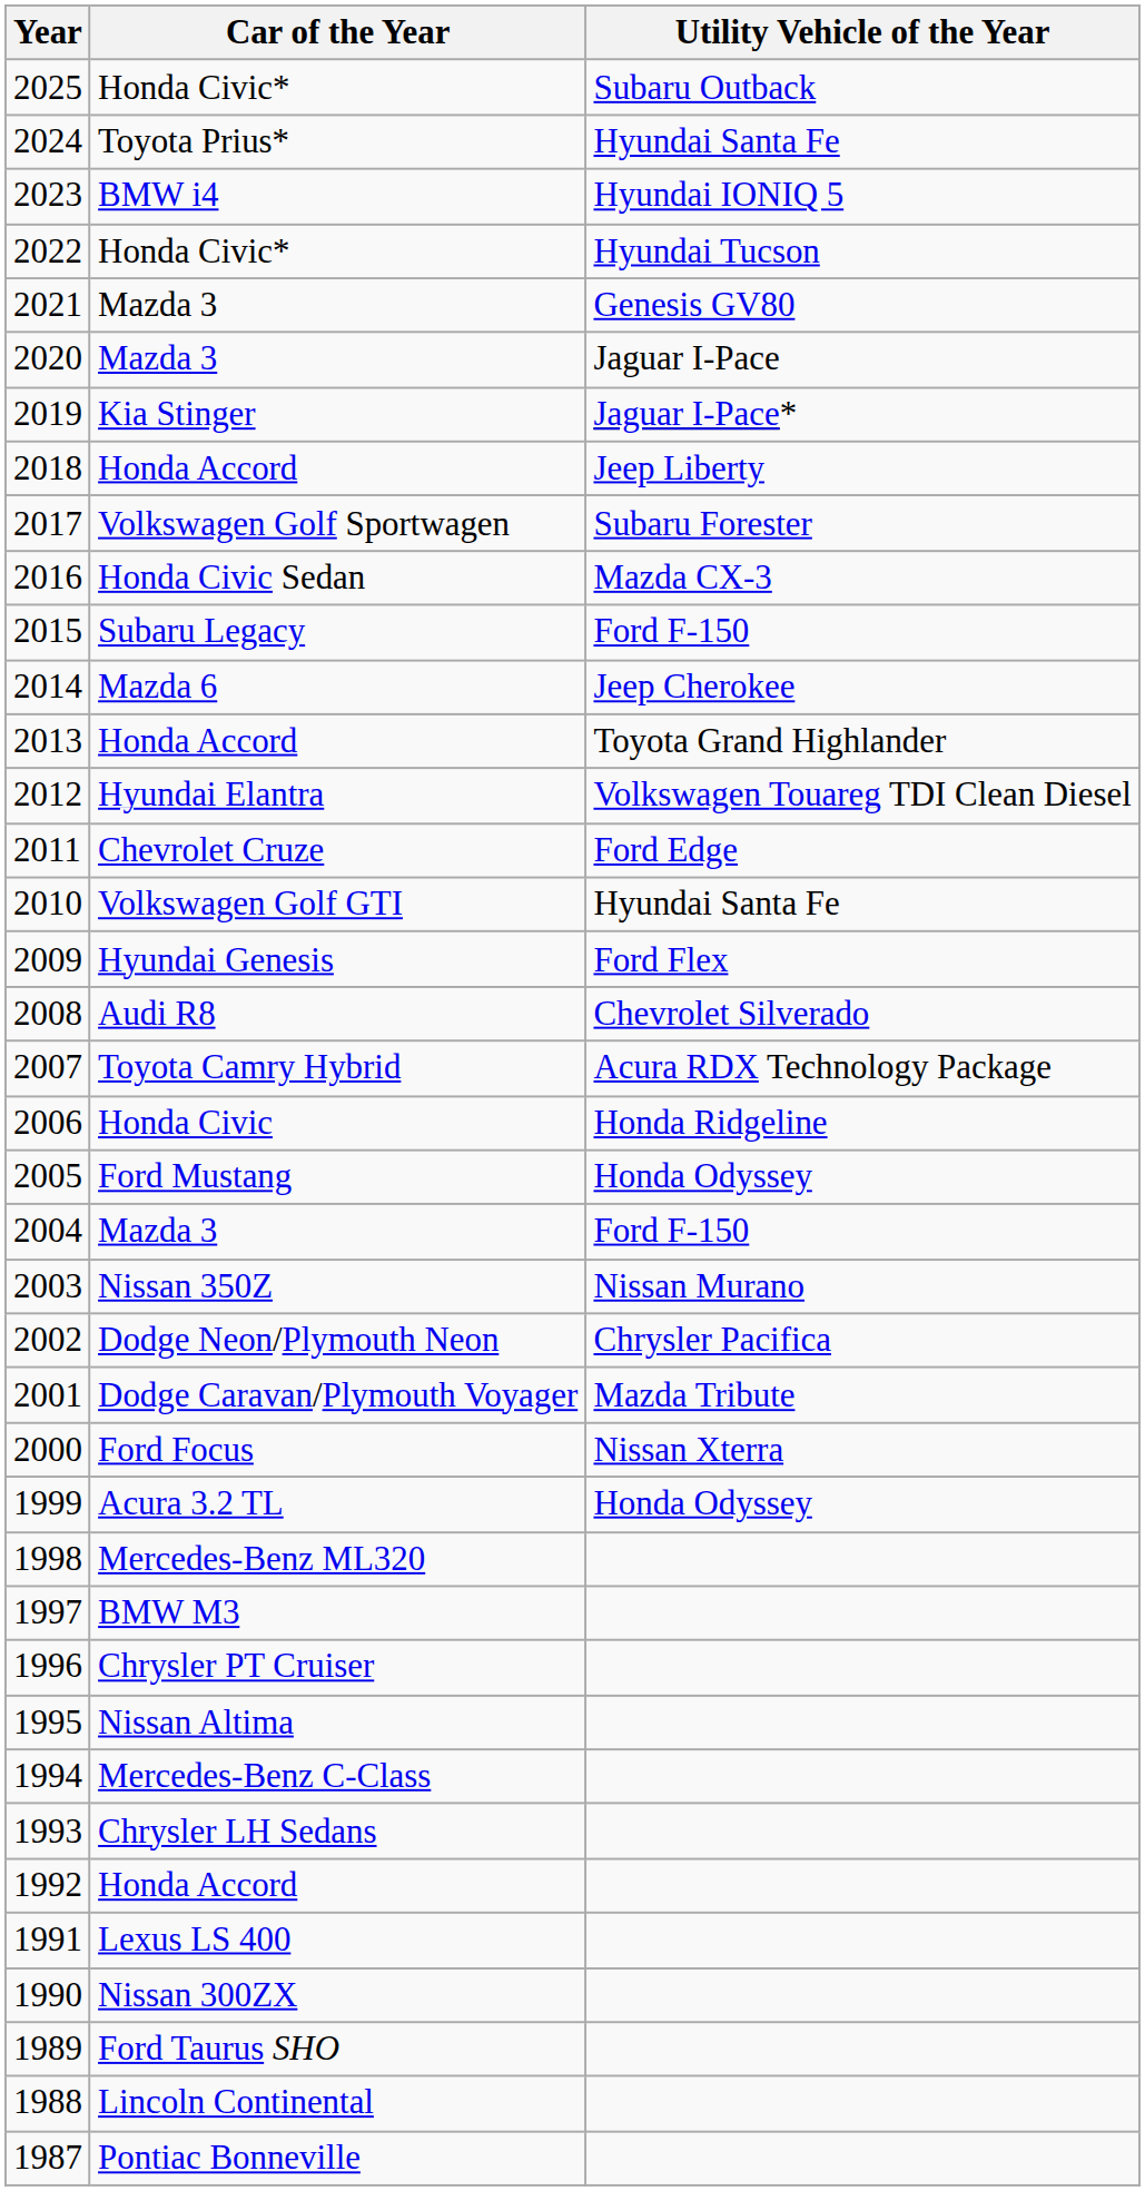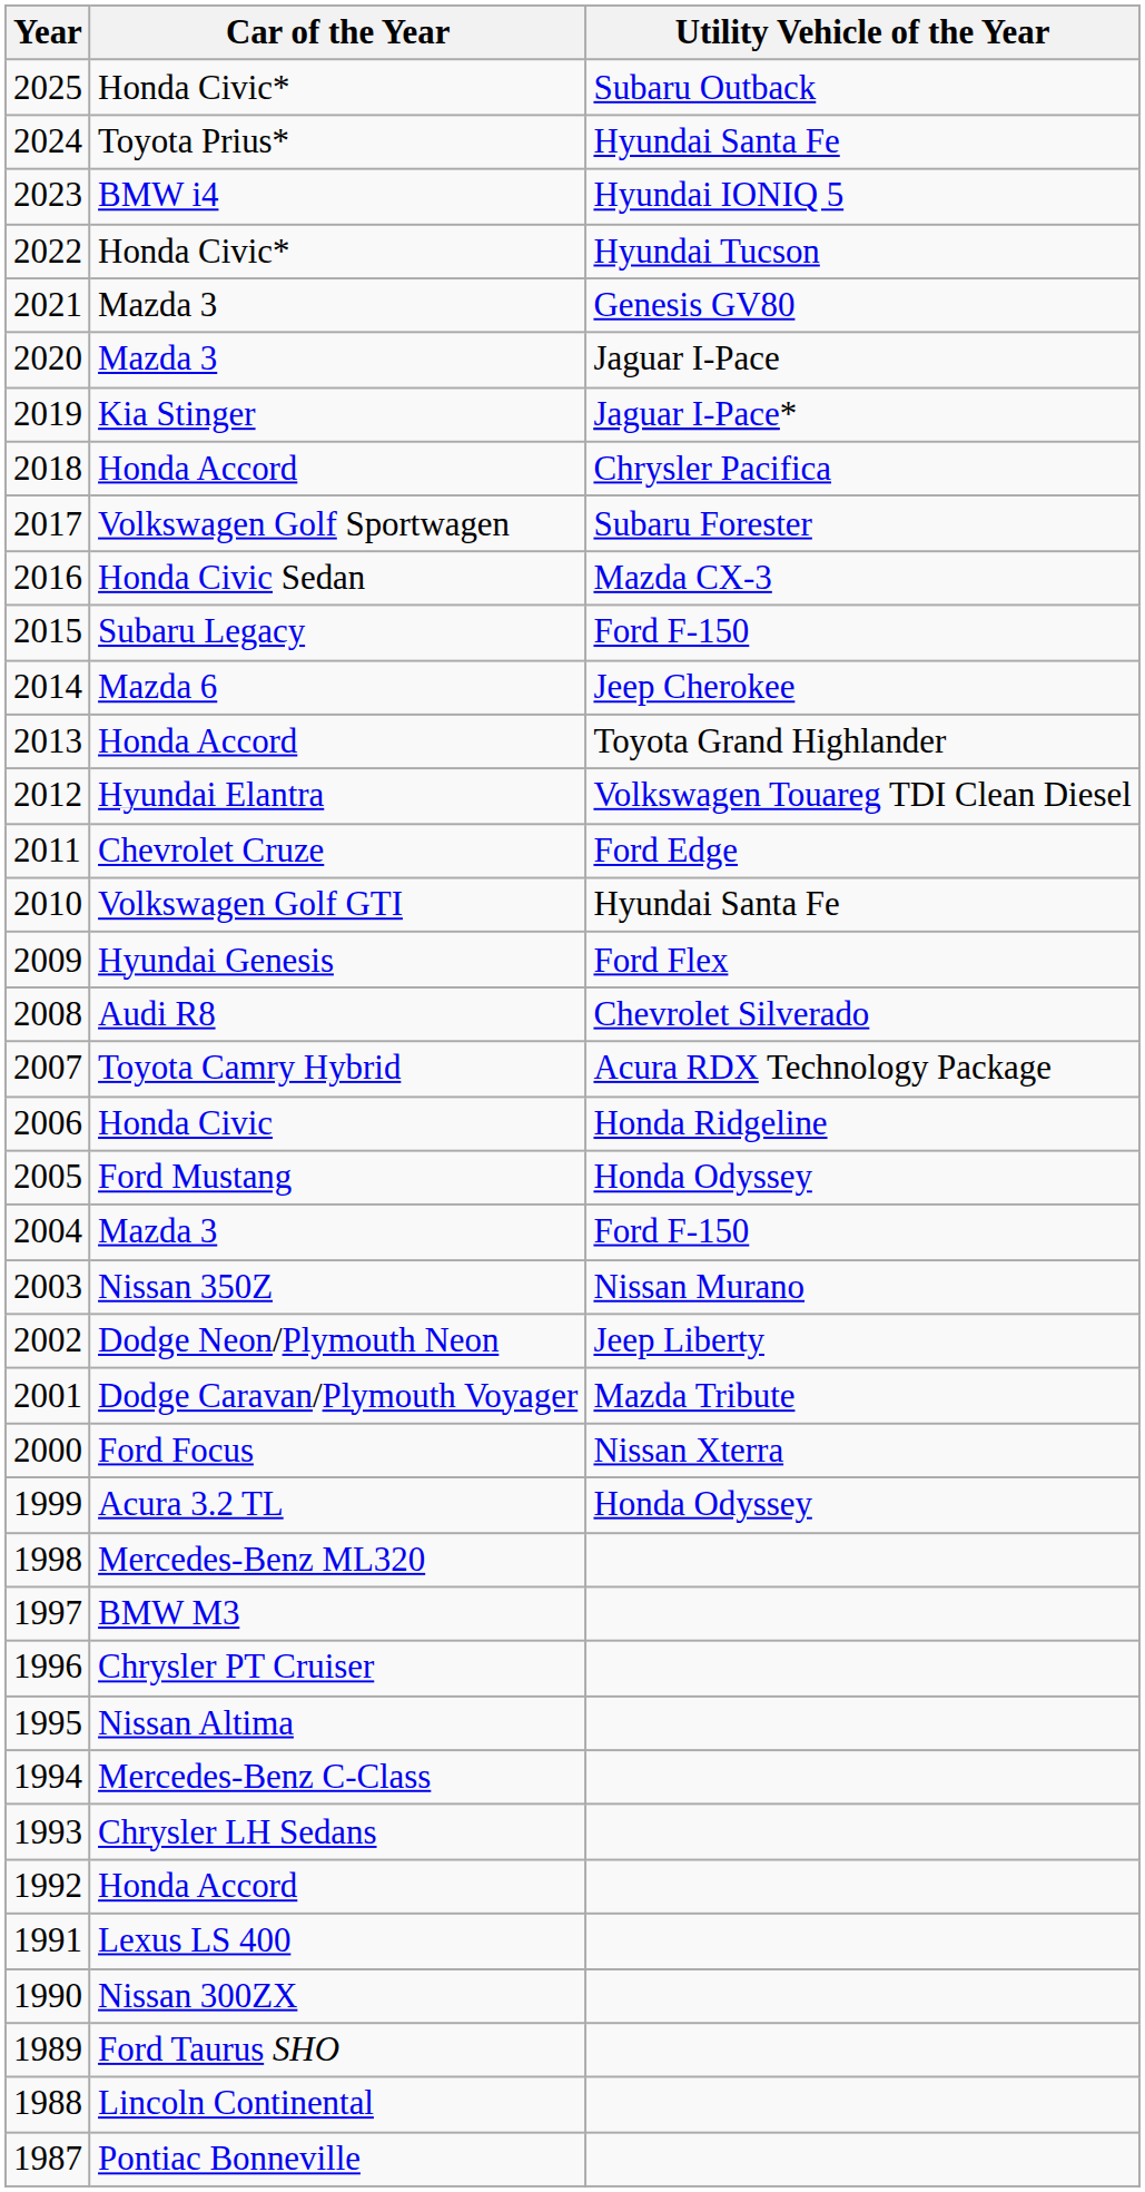 <table class="wikitable sortable">
 <tr>
 <th>Year</th>
 <th>Car of the Year</th>
 <th>Utility Vehicle of the Year</th>
 </tr>
 <tr>
 <td>2025</td>
 <td>Honda Civic*</td>
 <td><a href='#'>Subaru Outback</a></td>
 </tr>
 <tr>
 <td>2024</td>
 <td>Toyota Prius*</td>
 <td><a href='#'>Hyundai Santa Fe</a></td>
 </tr>
 <tr>
 <td>2023</td>
 <td><a href='#'>BMW i4</a></td>
 <td><a href='#'>Hyundai IONIQ 5</a></td>
 </tr>
 <tr>
 <td>2022</td>
 <td>Honda Civic*</td>
 <td><a href='#'>Hyundai Tucson</a></td>
 </tr>
 <tr>
 <td>2021</td>
 <td>Mazda 3</td>
 <td><a href='#'>Genesis GV80</a></td>
 </tr>
 <tr>
 <td>2020</td>
 <td><a href='#'>Mazda 3</a></td>
 <td>Jaguar I-Pace</td>
 </tr>
 <tr>
 <td>2019</td>
 <td><a href='#'>Kia Stinger</a></td>
 <td><u><a href='#'>Jaguar I-Pace</a></u>*</td>
 </tr>
 <tr>
 <td>2018</td>
 <td><a href='#'>Honda Accord</a></td>
-<td><a href='#'>Jeep Liberty</a></td>
+<td><a href='#'>Chrysler Pacifica</a></td>
 </tr>
 <tr>
 <td>2017</td>
 <td><a href='#'>Volkswagen Golf</a> Sportwagen</td>
 <td><a href='#'>Subaru Forester</a></td>
 </tr>
 <tr>
 <td>2016</td>
 <td><a href='#'>Honda Civic</a> Sedan</td>
 <td><a href='#'>Mazda CX-3</a></td>
 </tr>
 <tr>
 <td>2015</td>
 <td><a href='#'>Subaru Legacy</a></td>
 <td><a href='#'>Ford F-150</a></td>
 </tr>
 <tr>
 <td>2014</td>
 <td><a href='#'>Mazda 6</a></td>
 <td><a href='#'>Jeep Cherokee</a></td>
 </tr>
 <tr>
 <td>2013</td>
 <td><a href='#'>Honda Accord</a></td>
 <td>Toyota Grand Highlander</td>
 </tr>
 <tr>
 <td>2012</td>
 <td><a href='#'>Hyundai Elantra</a></td>
 <td><a href='#'>Volkswagen Touareg</a> TDI Clean Diesel</td>
 </tr>
 <tr>
 <td>2011</td>
 <td><a href='#'>Chevrolet Cruze</a></td>
 <td><a href='#'>Ford Edge</a></td>
 </tr>
 <tr>
 <td>2010</td>
 <td><a href='#'>Volkswagen Golf GTI</a></td>
 <td>Hyundai Santa Fe</td>
 </tr>
 <tr>
 <td>2009</td>
 <td><a href='#'>Hyundai Genesis</a></td>
 <td><a href='#'>Ford Flex</a></td>
 </tr>
 <tr>
 <td>2008</td>
 <td><a href='#'>Audi R8</a></td>
 <td><a href='#'>Chevrolet Silverado</a></td>
 </tr>
 <tr>
 <td>2007</td>
 <td><a href='#'>Toyota Camry Hybrid</a></td>
 <td><a href='#'>Acura RDX</a> Technology Package</td>
 </tr>
 <tr>
 <td>2006</td>
 <td><a href='#'>Honda Civic</a></td>
 <td><a href='#'>Honda Ridgeline</a></td>
 </tr>
 <tr>
 <td>2005</td>
 <td><a href='#'>Ford Mustang</a></td>
 <td><a href='#'>Honda Odyssey</a></td>
 </tr>
 <tr>
 <td>2004</td>
 <td><a href='#'>Mazda 3</a></td>
 <td><a href='#'>Ford F-150</a></td>
 </tr>
 <tr>
 <td>2003</td>
 <td><a href='#'>Nissan 350Z</a></td>
 <td><a href='#'>Nissan Murano</a></td>
 </tr>
 <tr>
 <td>2002</td>
 <td><a href='#'>Dodge Neon</a>/<a href='#'>Plymouth Neon</a></td>
-<td><a href='#'>Chrysler Pacifica</a></td>
+<td><a href='#'>Jeep Liberty</a></td>
 </tr>
 <tr>
 <td>2001</td>
 <td><a href='#'>Dodge Caravan</a>/<a href='#'>Plymouth Voyager</a></td>
 <td><a href='#'>Mazda Tribute</a></td>
 </tr>
 <tr>
 <td>2000</td>
 <td><a href='#'>Ford Focus</a></td>
 <td><a href='#'>Nissan Xterra</a></td>
 </tr>
 <tr>
 <td>1999</td>
 <td><a href='#'>Acura 3.2 TL</a></td>
 <td><a href='#'>Honda Odyssey</a></td>
 </tr>
 <tr>
 <td>1998</td>
 <td><a href='#'>Mercedes-Benz ML320</a></td>
 <td></td>
 </tr>
 <tr>
 <td>1997</td>
 <td><a href='#'>BMW M3</a></td>
 <td></td>
 </tr>
 <tr>
 <td>1996</td>
 <td><a href='#'>Chrysler PT Cruiser</a></td>
 <td></td>
 </tr>
 <tr>
 <td>1995</td>
 <td><a href='#'>Nissan Altima</a></td>
 <td></td>
 </tr>
 <tr>
 <td>1994</td>
 <td><a href='#'>Mercedes-Benz C-Class</a></td>
 <td></td>
 </tr>
 <tr>
 <td>1993</td>
 <td><a href='#'>Chrysler LH Sedans</a></td>
 <td></td>
 </tr>
 <tr>
 <td>1992</td>
 <td><a href='#'>Honda Accord</a></td>
 <td></td>
 </tr>
 <tr>
 <td>1991</td>
 <td><a href='#'>Lexus LS 400</a></td>
 <td></td>
 </tr>
 <tr>
 <td>1990</td>
 <td><a href='#'>Nissan 300ZX</a></td>
 <td></td>
 </tr>
 <tr>
 <td>1989</td>
 <td><a href='#'>Ford Taurus</a> <em>SHO</em></td>
 <td></td>
 </tr>
 <tr>
 <td>1988</td>
 <td><a href='#'>Lincoln Continental</a></td>
 <td></td>
 </tr>
 <tr>
 <td>1987</td>
 <td><a href='#'>Pontiac Bonneville</a></td>
 <td></td>
 </tr>
 </table>
